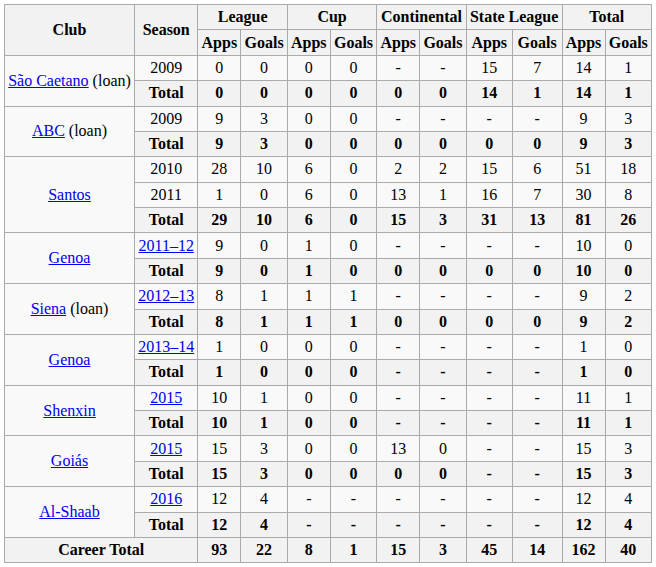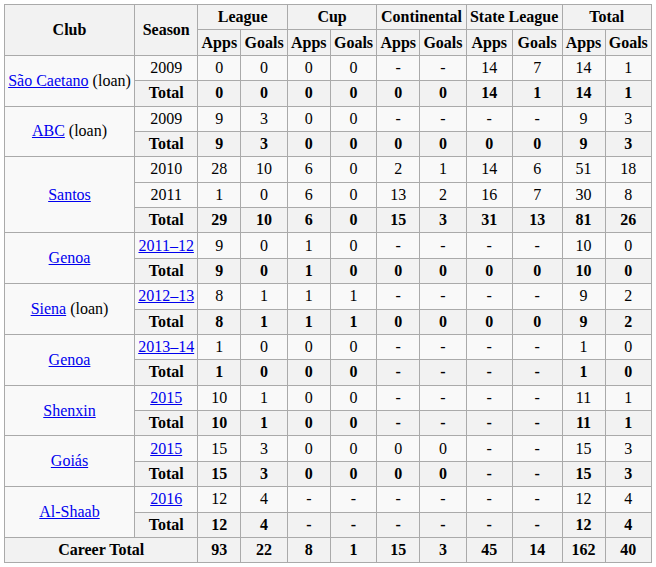 <table class="wikitable" style="text-align: center;">
 <tr>
 <th rowspan="2">Club</th>
 <th rowspan="2">Season</th>
 <th colspan="2">League</th>
 <th colspan="2">Cup</th>
 <th colspan="2">Continental</th>
 <th colspan="2">State League</th>
 <th colspan="2">Total</th>
 </tr>
 <tr>
 <th>Apps</th>
 <th>Goals</th>
 <th>Apps</th>
 <th>Goals</th>
 <th>Apps</th>
 <th>Goals</th>
 <th>Apps</th>
 <th>Goals</th>
 <th>Apps</th>
 <th>Goals</th>
 </tr>
 <tr>
 </tr>
 <tr>
 <td rowspan="2"><a href='#'>São Caetano</a> (loan)</td>
 <td>2009</td>
 <td>0</td>
 <td>0</td>
 <td>0</td>
 <td>0</td>
 <td>-</td>
 <td>-</td>
-<td>15</td>
+<td>14</td>
 <td>7</td>
 <td>14</td>
 <td>1</td>
 </tr>
 <tr>
 <th>Total</th>
 <th>0</th>
 <th>0</th>
 <th>0</th>
 <th>0</th>
 <th>0</th>
 <th>0</th>
 <th>14</th>
 <th>1</th>
 <th>14</th>
 <th>1</th>
 </tr>
 <tr>
 <td rowspan="2"><a href='#'>ABC</a> (loan)</td>
 <td>2009</td>
 <td>9</td>
 <td>3</td>
 <td>0</td>
 <td>0</td>
 <td>-</td>
 <td>-</td>
 <td>-</td>
 <td>-</td>
 <td>9</td>
 <td>3</td>
 </tr>
 <tr>
 <th>Total</th>
 <th>9</th>
 <th>3</th>
 <th>0</th>
 <th>0</th>
 <th>0</th>
 <th>0</th>
 <th>0</th>
 <th>0</th>
 <th>9</th>
 <th>3</th>
 </tr>
 <tr>
 <td rowspan="3"><a href='#'>Santos</a></td>
 <td>2010</td>
 <td>28</td>
 <td>10</td>
 <td>6</td>
 <td>0</td>
 <td>2</td>
-<td>2</td>
-<td>15</td>
+<td>1</td>
+<td>14</td>
 <td>6</td>
 <td>51</td>
 <td>18</td>
 </tr>
 <tr>
 <td>2011</td>
 <td>1</td>
 <td>0</td>
 <td>6</td>
 <td>0</td>
 <td>13</td>
-<td>1</td>
+<td>2</td>
 <td>16</td>
 <td>7</td>
 <td>30</td>
 <td>8</td>
 </tr>
 <tr>
 <th>Total</th>
 <th>29</th>
 <th>10</th>
 <th>6</th>
 <th>0</th>
 <th>15</th>
 <th>3</th>
 <th>31</th>
 <th>13</th>
 <th>81</th>
 <th>26</th>
 </tr>
 <tr>
 <td rowspan="2"><a href='#'>Genoa</a></td>
 <td><a href='#'>2011–12</a></td>
 <td>9</td>
 <td>0</td>
 <td>1</td>
 <td>0</td>
 <td>-</td>
 <td>-</td>
 <td>-</td>
 <td>-</td>
 <td>10</td>
 <td>0</td>
 </tr>
 <tr>
 <th>Total</th>
 <th>9</th>
 <th>0</th>
 <th>1</th>
 <th>0</th>
 <th>0</th>
 <th>0</th>
 <th>0</th>
 <th>0</th>
 <th>10</th>
 <th>0</th>
 </tr>
 <tr>
 <td rowspan="2"><a href='#'>Siena</a> (loan)</td>
 <td><a href='#'>2012–13</a></td>
 <td>8</td>
 <td>1</td>
 <td>1</td>
 <td>1</td>
 <td>-</td>
 <td>-</td>
 <td>-</td>
 <td>-</td>
 <td>9</td>
 <td>2</td>
 </tr>
 <tr>
 <th>Total</th>
 <th>8</th>
 <th>1</th>
 <th>1</th>
 <th>1</th>
 <th>0</th>
 <th>0</th>
 <th>0</th>
 <th>0</th>
 <th>9</th>
 <th>2</th>
 </tr>
 <tr>
 <td rowspan="2"><a href='#'>Genoa</a></td>
 <td><a href='#'>2013–14</a></td>
 <td>1</td>
 <td>0</td>
 <td>0</td>
 <td>0</td>
 <td>-</td>
 <td>-</td>
 <td>-</td>
 <td>-</td>
 <td>1</td>
 <td>0</td>
 </tr>
 <tr>
 <th>Total</th>
 <th>1</th>
 <th>0</th>
 <th>0</th>
 <th>0</th>
 <th>-</th>
 <th>-</th>
 <th>-</th>
 <th>-</th>
 <th>1</th>
 <th>0</th>
 </tr>
 <tr>
 <td rowspan="2"><a href='#'>Shenxin</a></td>
 <td><a href='#'>2015</a></td>
 <td>10</td>
 <td>1</td>
 <td>0</td>
 <td>0</td>
 <td>-</td>
 <td>-</td>
 <td>-</td>
 <td>-</td>
 <td>11</td>
 <td>1</td>
 </tr>
 <tr>
 <th>Total</th>
 <th>10</th>
 <th>1</th>
 <th>0</th>
 <th>0</th>
 <th>-</th>
 <th>-</th>
 <th>-</th>
 <th>-</th>
 <th>11</th>
 <th>1</th>
 </tr>
 <tr>
 <td rowspan="2"><a href='#'>Goiás</a></td>
 <td><a href='#'>2015</a></td>
 <td>15</td>
 <td>3</td>
 <td>0</td>
 <td>0</td>
-<td>13</td>
+<td>0</td>
 <td>0</td>
 <td>-</td>
 <td>-</td>
 <td>15</td>
 <td>3</td>
 </tr>
 <tr>
 <th>Total</th>
 <th>15</th>
 <th>3</th>
 <th>0</th>
 <th>0</th>
 <th>0</th>
 <th>0</th>
 <th>-</th>
 <th>-</th>
 <th>15</th>
 <th>3</th>
 </tr>
 <tr>
 <td rowspan="2"><a href='#'>Al-Shaab</a></td>
 <td><a href='#'>2016</a></td>
 <td>12</td>
 <td>4</td>
 <td>-</td>
 <td>-</td>
 <td>-</td>
 <td>-</td>
 <td>-</td>
 <td>-</td>
 <td>12</td>
 <td>4</td>
 </tr>
 <tr>
 <th>Total</th>
 <th>12</th>
 <th>4</th>
 <th>-</th>
 <th>-</th>
 <th>-</th>
 <th>-</th>
 <th>-</th>
 <th>-</th>
 <th>12</th>
 <th>4</th>
 </tr>
 <tr>
 <th colspan="2">Career Total</th>
 <th>93</th>
 <th>22</th>
 <th>8</th>
 <th>1</th>
 <th>15</th>
 <th>3</th>
 <th>45</th>
 <th>14</th>
 <th>162</th>
 <th>40</th>
 </tr>
 </table>
